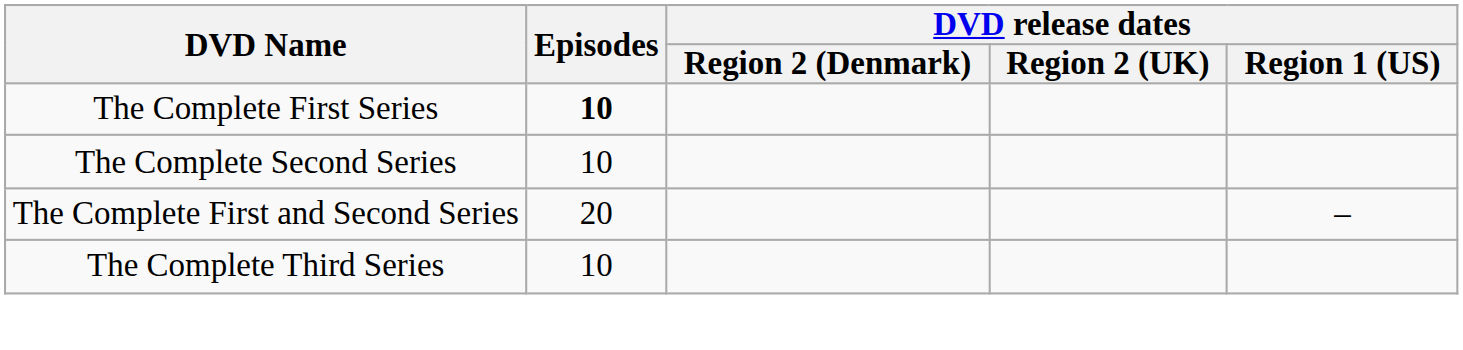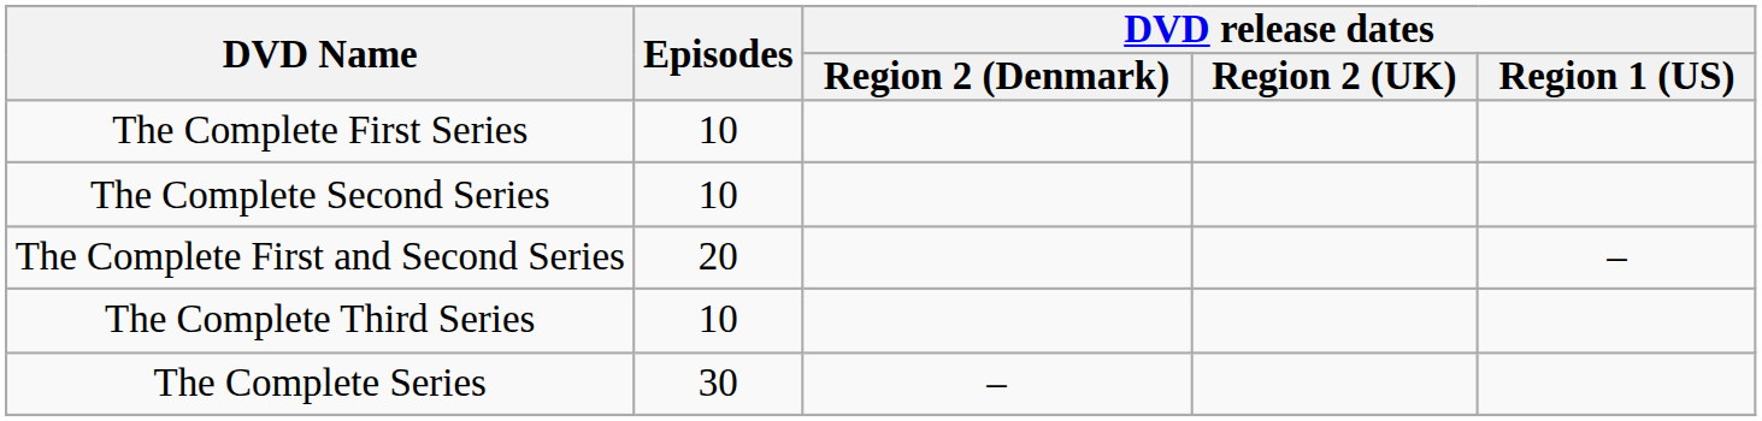 <table class="wikitable" style="text-align:center">
 <tr>
 <th rowspan="2">DVD Name</th>
 <th rowspan="2">Episodes</th>
 <th style="padding:0 8px;" colspan="3"><a href='#'>DVD</a> release dates</th>
 </tr>
 <tr>
 <th scope="col" style="padding:0 8px;">Region 2 (Denmark)</th>
 <th scope="col" style="padding:0 8px;">Region 2 (UK)</th>
 <th scope="col" style="padding:0 8px;">Region 1 (US)</th>
 </tr>
 <tr>
 <td>The Complete First Series</td>
-<td style="text-align:center;"><strong>10</strong></td>
+<td style="text-align:center;">10</td>
 <td style="padding:0 8px;"></td>
 <td style="padding:0 8px;"></td>
 <td style="padding:0 8px;"></td>
 </tr>
 <tr>
 <td>The Complete Second Series</td>
 <td style="text-align:center;">10</td>
 <td style="padding:0 8px;"></td>
 <td style="padding:0 8px;"></td>
 <td style="padding:0 8px;"></td>
 </tr>
 <tr>
 <td>The Complete First and Second Series</td>
 <td style="text-align:center;">20</td>
 <td style="padding:0 8px;"></td>
 <td style="padding:0 8px;"></td>
 <td>–</td>
 </tr>
 <tr>
 <td>The Complete Third Series</td>
 <td style="text-align:center;">10</td>
 <td style="padding:0 8px;"></td>
 <td style="padding:0 8px;"></td>
 <td style="padding:0 8px;"></td>
 </tr>
+<tr>
+<td>The Complete Series</td>
+<td style="text-align:center;">30</td>
+<td>–</td>
+<td style="padding:0 8px;"></td>
+<td style="padding:0 8px;"></td>
+</tr>
 </table>
